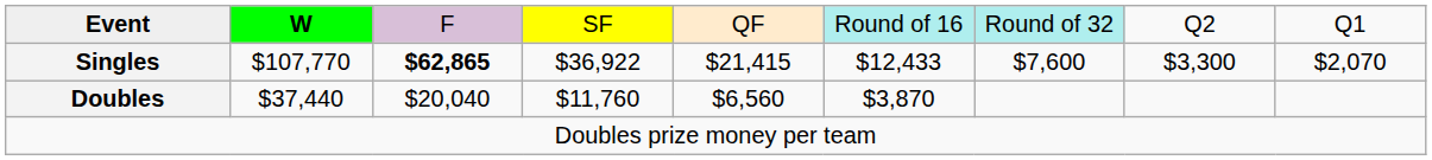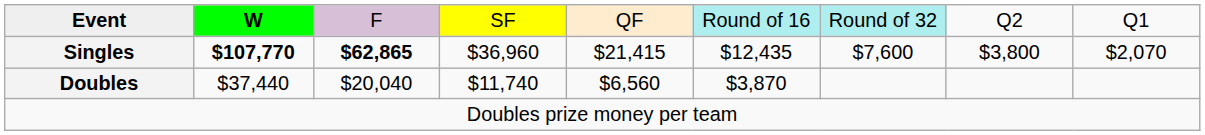 <table class=wikitable style=font-size:90%;text-align:center>
 <tr>
 <td style="width:130px; background:#efefef;"><strong>Event</strong></td>
 <td style="width:80px; background:lime;"><strong>W</strong></td>
 <td style="width:85px; background:thistle;">F</td>
 <td style="width:85px; background:#ff0;">SF</td>
 <td style="width:85px; background:#ffebcd;">QF</td>
 <td style="width:85px; background:#afeeee;">Round of 16</td>
 <td style="width:85px; background:#afeeee;">Round of 32</td>
 <td width=85>Q2</td>
 <td width=85>Q1</td>
 </tr>
 <tr>
 <td style="background:#f3f3f3;"><strong>Singles</strong></td>
-<td>$107,770</td>
+<td><strong>$107,770</strong></td>
 <td><strong>$62,865</strong></td>
-<td>$36,922</td>
+<td>$36,960</td>
 <td>$21,415</td>
-<td>$12,433</td>
+<td>$12,435</td>
 <td>$7,600</td>
-<td>$3,300</td>
+<td>$3,800</td>
 <td>$2,070</td>
 </tr>
 <tr>
 <td style="background:#f3f3f3;"><strong>Doubles</strong></td>
 <td>$37,440</td>
 <td>$20,040</td>
-<td>$11,760</td>
+<td>$11,740</td>
 <td>$6,560</td>
 <td>$3,870</td>
 <td></td>
 <td></td>
 <td></td>
 </tr>
 <tr>
 <td colspan=10>Doubles prize money per team</td>
 </tr>
 </table>
